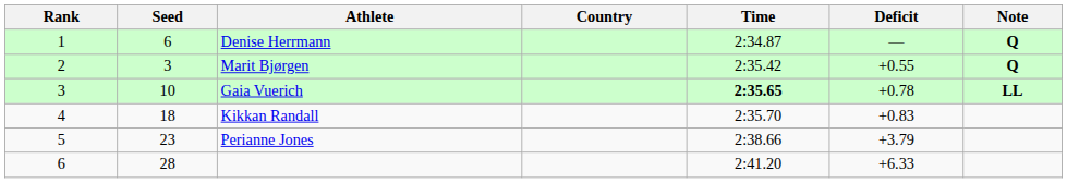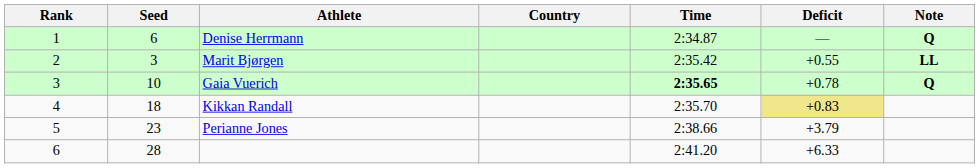 <table class="wikitable sortable" style="text-align:center" width=55%>
 <tr>
 <th>Rank</th>
 <th>Seed</th>
 <th>Athlete</th>
 <th>Country</th>
 <th>Time</th>
 <th>Deficit</th>
 <th>Note</th>
 </tr>
 <tr bgcolor="#ccffcc">
 <td>1</td>
 <td>6</td>
 <td align="left"><a href='#'>Denise Herrmann</a></td>
 <td align="left"></td>
 <td>2:34.87</td>
 <td>—</td>
 <td><strong>Q</strong></td>
 </tr>
 <tr bgcolor="#ccffcc">
 <td>2</td>
 <td>3</td>
 <td align="left"><a href='#'>Marit Bjørgen</a></td>
 <td align="left"></td>
 <td>2:35.42</td>
 <td>+0.55</td>
-<td><strong>Q</strong></td>
+<td><strong>LL</strong></td>
 </tr>
 <tr bgcolor="#ccffcc">
 <td>3</td>
 <td>10</td>
 <td align="left"><a href='#'>Gaia Vuerich</a></td>
 <td align="left"></td>
 <td><strong>2:35.65</strong></td>
 <td>+0.78</td>
-<td><strong>LL</strong></td>
+<td><strong>Q</strong></td>
 </tr>
 <tr>
 <td>4</td>
 <td>18</td>
 <td align="left"><a href='#'>Kikkan Randall</a></td>
 <td align="left"></td>
 <td>2:35.70</td>
-<td>+0.83</td>
+<td style="background: khaki;">+0.83</td>
 <td></td>
 </tr>
 <tr>
 <td>5</td>
 <td>23</td>
 <td align="left"><a href='#'>Perianne Jones</a></td>
 <td align="left"></td>
 <td>2:38.66</td>
 <td>+3.79</td>
 <td></td>
 </tr>
 <tr>
 <td>6</td>
 <td>28</td>
 <td align="left"></td>
 <td align="left"></td>
 <td>2:41.20</td>
 <td>+6.33</td>
 <td></td>
 </tr>
 </table>
